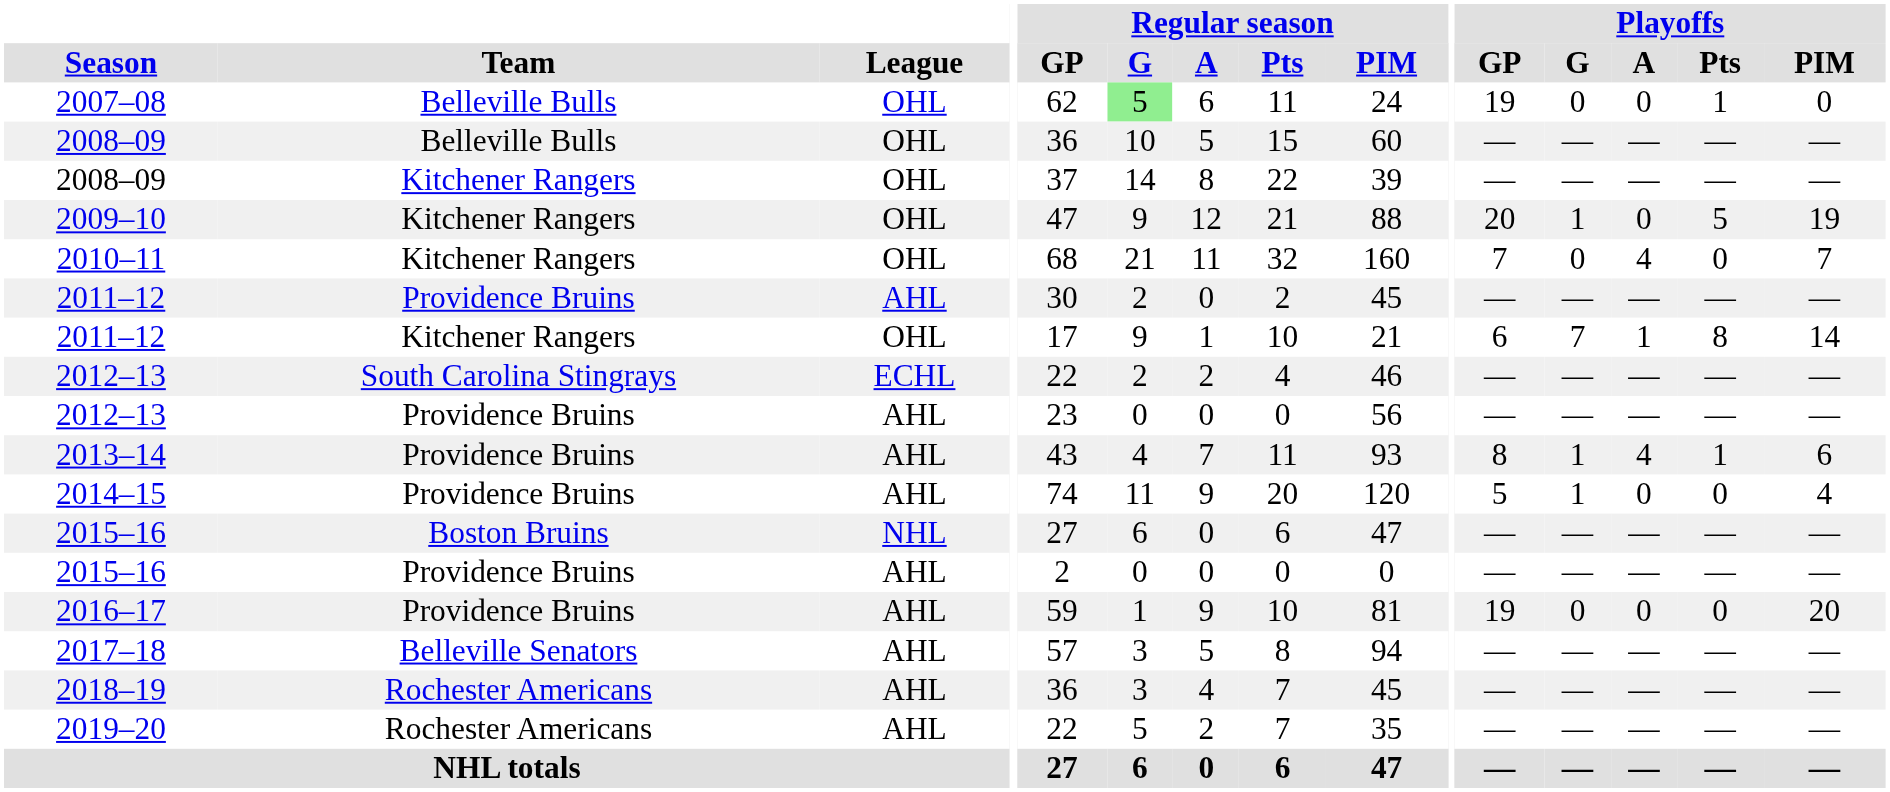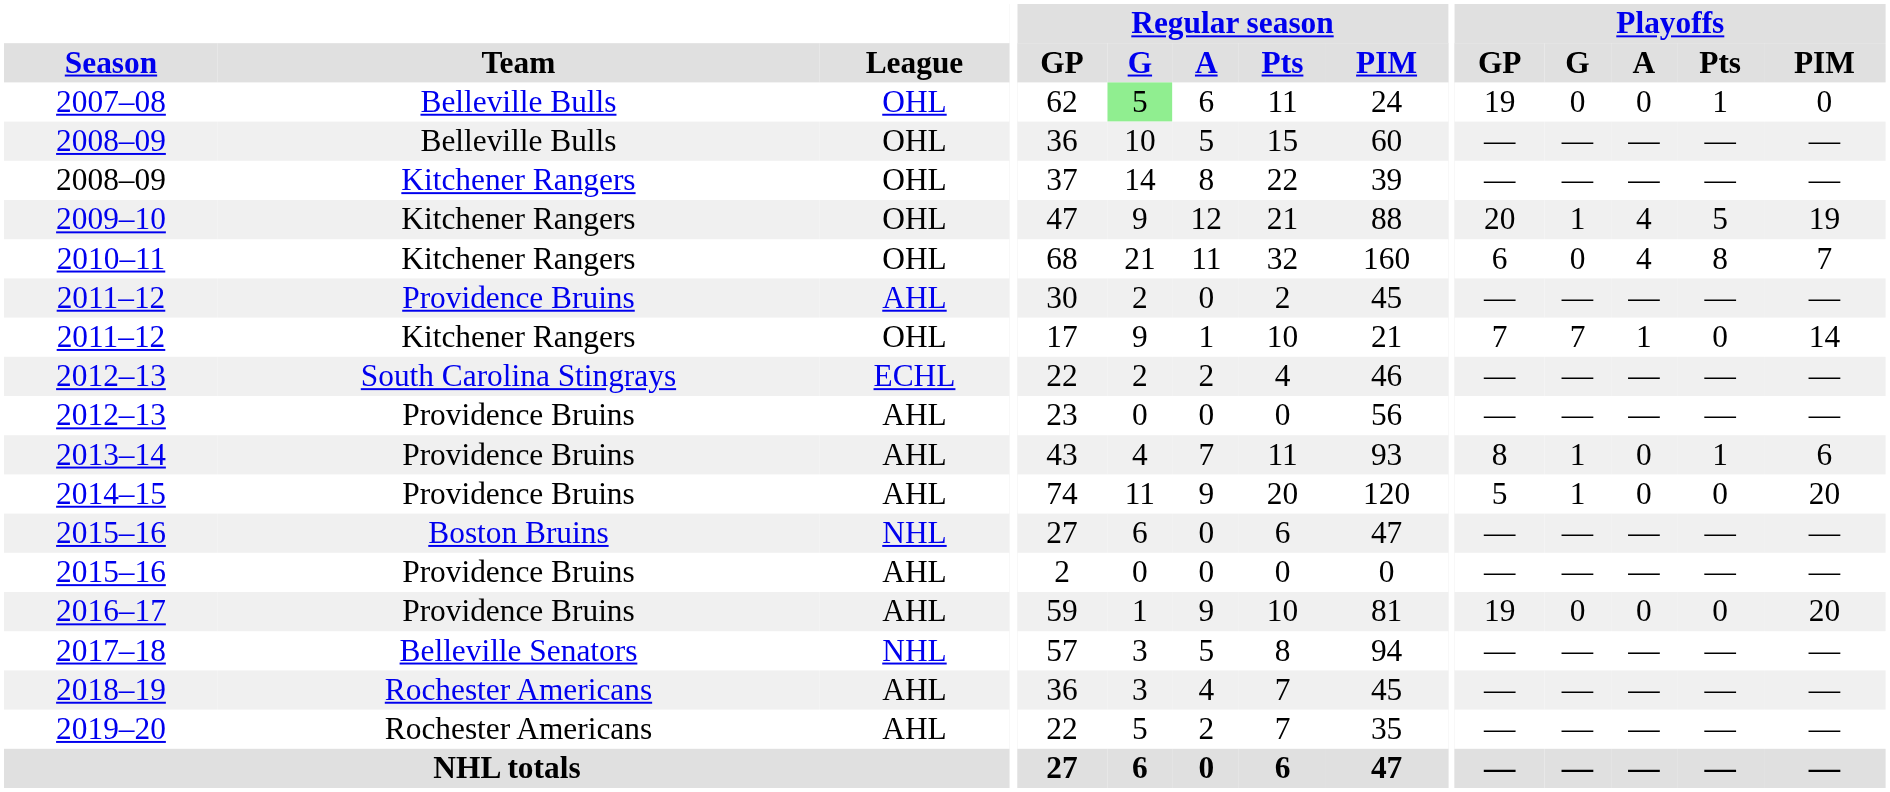 <table border="0" cellpadding="1" cellspacing="0" style="text-align:center; width:60em">
 <tr bgcolor="#e0e0e0">
 <th colspan="3" bgcolor="#ffffff"></th>
 <th rowspan="99" bgcolor="#ffffff"></th>
 <th colspan="5"><a href='#'>Regular season</a></th>
 <th rowspan="99" bgcolor="#ffffff"></th>
 <th colspan="5"><a href='#'>Playoffs</a></th>
 </tr>
 <tr bgcolor="#e0e0e0">
 <th><a href='#'>Season</a></th>
 <th>Team</th>
 <th>League</th>
 <th>GP</th>
 <th><a href='#'>G</a></th>
 <th><a href='#'>A</a></th>
 <th><a href='#'>Pts</a></th>
 <th><a href='#'>PIM</a></th>
 <th>GP</th>
 <th>G</th>
 <th>A</th>
 <th>Pts</th>
 <th>PIM</th>
 </tr>
 <tr>
 <td><a href='#'>2007–08</a></td>
 <td><a href='#'>Belleville Bulls</a></td>
 <td><a href='#'>OHL</a></td>
 <td>62</td>
 <td style="background: lightgreen;">5</td>
 <td>6</td>
 <td>11</td>
 <td>24</td>
 <td>19</td>
 <td>0</td>
 <td>0</td>
 <td>1</td>
 <td>0</td>
 </tr>
 <tr bgcolor="#f0f0f0">
 <td><a href='#'>2008–09</a></td>
 <td>Belleville Bulls</td>
 <td>OHL</td>
 <td>36</td>
 <td>10</td>
 <td>5</td>
 <td>15</td>
 <td>60</td>
 <td>—</td>
 <td>—</td>
 <td>—</td>
 <td>—</td>
 <td>—</td>
 </tr>
 <tr>
 <td>2008–09</td>
 <td><a href='#'>Kitchener Rangers</a></td>
 <td>OHL</td>
 <td>37</td>
 <td>14</td>
 <td>8</td>
 <td>22</td>
 <td>39</td>
 <td>—</td>
 <td>—</td>
 <td>—</td>
 <td>—</td>
 <td>—</td>
 </tr>
 <tr bgcolor="#f0f0f0">
 <td><a href='#'>2009–10</a></td>
 <td>Kitchener Rangers</td>
 <td>OHL</td>
 <td>47</td>
 <td>9</td>
 <td>12</td>
 <td>21</td>
 <td>88</td>
 <td>20</td>
 <td>1</td>
-<td>0</td>
+<td>4</td>
 <td>5</td>
 <td>19</td>
 </tr>
 <tr>
 <td><a href='#'>2010–11</a></td>
 <td>Kitchener Rangers</td>
 <td>OHL</td>
 <td>68</td>
 <td>21</td>
 <td>11</td>
 <td>32</td>
 <td>160</td>
-<td>7</td>
+<td>6</td>
 <td>0</td>
 <td>4</td>
-<td>0</td>
+<td>8</td>
 <td>7</td>
 </tr>
 <tr bgcolor="#f0f0f0">
 <td><a href='#'>2011–12</a></td>
 <td><a href='#'>Providence Bruins</a></td>
 <td><a href='#'>AHL</a></td>
 <td>30</td>
 <td>2</td>
 <td>0</td>
 <td>2</td>
 <td>45</td>
 <td>—</td>
 <td>—</td>
 <td>—</td>
 <td>—</td>
 <td>—</td>
 </tr>
 <tr>
 <td><a href='#'>2011–12</a></td>
 <td>Kitchener Rangers</td>
 <td>OHL</td>
 <td>17</td>
 <td>9</td>
 <td>1</td>
 <td>10</td>
 <td>21</td>
-<td>6</td>
+<td>7</td>
 <td>7</td>
 <td>1</td>
-<td>8</td>
+<td>0</td>
 <td>14</td>
 </tr>
 <tr bgcolor="#f0f0f0">
 <td><a href='#'>2012–13</a></td>
 <td><a href='#'>South Carolina Stingrays</a></td>
 <td><a href='#'>ECHL</a></td>
 <td>22</td>
 <td>2</td>
 <td>2</td>
 <td>4</td>
 <td>46</td>
 <td>—</td>
 <td>—</td>
 <td>—</td>
 <td>—</td>
 <td>—</td>
 </tr>
 <tr>
 <td><a href='#'>2012–13</a></td>
 <td>Providence Bruins</td>
 <td>AHL</td>
 <td>23</td>
 <td>0</td>
 <td>0</td>
 <td>0</td>
 <td>56</td>
 <td>—</td>
 <td>—</td>
 <td>—</td>
 <td>—</td>
 <td>—</td>
 </tr>
 <tr bgcolor="#f0f0f0">
 <td><a href='#'>2013–14</a></td>
 <td>Providence Bruins</td>
 <td>AHL</td>
 <td>43</td>
 <td>4</td>
 <td>7</td>
 <td>11</td>
 <td>93</td>
 <td>8</td>
 <td>1</td>
-<td>4</td>
+<td>0</td>
 <td>1</td>
 <td>6</td>
 </tr>
 <tr>
 <td><a href='#'>2014–15</a></td>
 <td>Providence Bruins</td>
 <td>AHL</td>
 <td>74</td>
 <td>11</td>
 <td>9</td>
 <td>20</td>
 <td>120</td>
 <td>5</td>
 <td>1</td>
 <td>0</td>
 <td>0</td>
-<td>4</td>
+<td>20</td>
 </tr>
 <tr bgcolor="#f0f0f0">
 <td><a href='#'>2015–16</a></td>
 <td><a href='#'>Boston Bruins</a></td>
 <td><a href='#'>NHL</a></td>
 <td>27</td>
 <td>6</td>
 <td>0</td>
 <td>6</td>
 <td>47</td>
 <td>—</td>
 <td>—</td>
 <td>—</td>
 <td>—</td>
 <td>—</td>
 </tr>
 <tr>
 <td><a href='#'>2015–16</a></td>
 <td>Providence Bruins</td>
 <td>AHL</td>
 <td>2</td>
 <td>0</td>
 <td>0</td>
 <td>0</td>
 <td>0</td>
 <td>—</td>
 <td>—</td>
 <td>—</td>
 <td>—</td>
 <td>—</td>
 </tr>
 <tr bgcolor="#f0f0f0">
 <td><a href='#'>2016–17</a></td>
 <td>Providence Bruins</td>
 <td>AHL</td>
 <td>59</td>
 <td>1</td>
 <td>9</td>
 <td>10</td>
 <td>81</td>
 <td>19</td>
 <td>0</td>
 <td>0</td>
 <td>0</td>
 <td>20</td>
 </tr>
 <tr>
 <td><a href='#'>2017–18</a></td>
 <td><a href='#'>Belleville Senators</a></td>
-<td>AHL</td>
+<td><a href='#'>NHL</a></td>
 <td>57</td>
 <td>3</td>
 <td>5</td>
 <td>8</td>
 <td>94</td>
 <td>—</td>
 <td>—</td>
 <td>—</td>
 <td>—</td>
 <td>—</td>
 </tr>
 <tr bgcolor="#f0f0f0">
 <td><a href='#'>2018–19</a></td>
 <td><a href='#'>Rochester Americans</a></td>
 <td>AHL</td>
 <td>36</td>
 <td>3</td>
 <td>4</td>
 <td>7</td>
 <td>45</td>
 <td>—</td>
 <td>—</td>
 <td>—</td>
 <td>—</td>
 <td>—</td>
 </tr>
 <tr>
 <td><a href='#'>2019–20</a></td>
 <td>Rochester Americans</td>
 <td>AHL</td>
 <td>22</td>
 <td>5</td>
 <td>2</td>
 <td>7</td>
 <td>35</td>
 <td>—</td>
 <td>—</td>
 <td>—</td>
 <td>—</td>
 <td>—</td>
 </tr>
 <tr bgcolor="#e0e0e0">
 <th colspan="3">NHL totals</th>
 <th>27</th>
 <th>6</th>
 <th>0</th>
 <th>6</th>
 <th>47</th>
 <th>—</th>
 <th>—</th>
 <th>—</th>
 <th>—</th>
 <th>—</th>
 </tr>
 </table>
